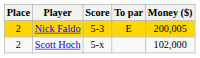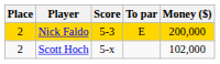 <table class="wikitable">
 <tr>
 <th>Place</th>
 <th>Player</th>
 <th>Score</th>
 <th>To par</th>
 <th>Money ($)</th>
 </tr>
 <tr style="background:gold">
 <td align=center>2</td>
 <td> <a href='#'>Nick Faldo</a></td>
 <td align=center>5-3</td>
 <td align=center>E</td>
-<td align=center>200,005</td>
+<td align=center>200,000</td>
 </tr>
 <tr>
 <td align=center>2</td>
 <td> <a href='#'>Scott Hoch</a></td>
 <td align=center>5-x</td>
 <td></td>
 <td align=center>102,000</td>
 </tr>
 </table>
